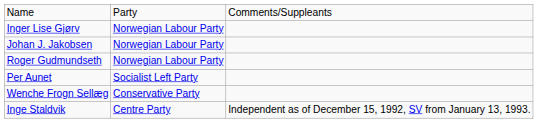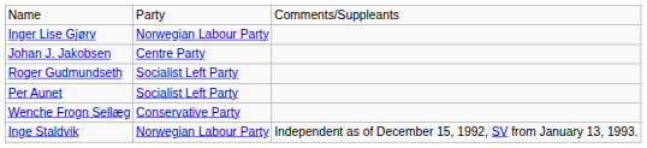 <table class="wikitable">
 <tr>
 <td>Name</td>
 <td>Party</td>
 <td>Comments/Suppleants</td>
 </tr>
 <tr>
 <td><a href='#'>Inger Lise Gjørv</a></td>
 <td><a href='#'>Norwegian Labour Party</a></td>
 <td></td>
 </tr>
 <tr>
 <td><a href='#'>Johan J. Jakobsen</a></td>
-<td><a href='#'>Norwegian Labour Party</a></td>
+<td><a href='#'>Centre Party</a></td>
 <td></td>
 </tr>
 <tr>
 <td><a href='#'>Roger Gudmundseth</a></td>
-<td><a href='#'>Norwegian Labour Party</a></td>
+<td><a href='#'>Socialist Left Party</a></td>
 <td></td>
 </tr>
 <tr>
 <td><a href='#'>Per Aunet</a></td>
 <td><a href='#'>Socialist Left Party</a></td>
 <td></td>
 </tr>
 <tr>
 <td><a href='#'>Wenche Frogn Sellæg</a></td>
 <td><a href='#'>Conservative Party</a></td>
 <td></td>
 </tr>
 <tr>
 <td><a href='#'>Inge Staldvik</a></td>
-<td><a href='#'>Centre Party</a></td>
+<td><a href='#'>Norwegian Labour Party</a></td>
 <td>Independent as of December 15, 1992, <a href='#'>SV</a> from January 13, 1993.</td>
 </tr>
 </table>
